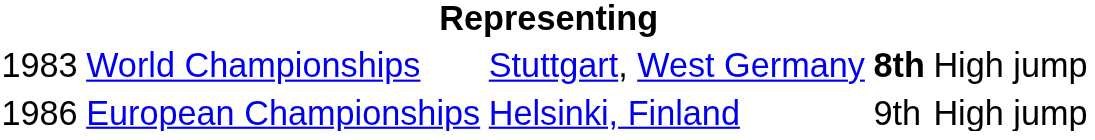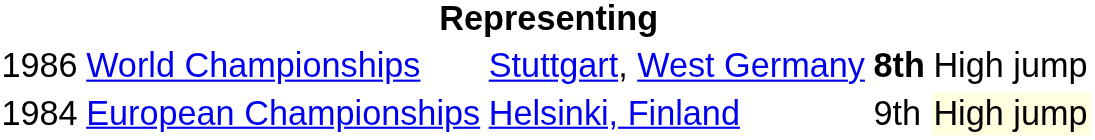 <table>
 <tr>
 <th colspan="6">Representing </th>
 </tr>
 <tr>
-<td>1983</td>
+<td>1986</td>
 <td><a href='#'>World Championships</a></td>
 <td><a href='#'>Stuttgart</a>, <a href='#'>West Germany</a></td>
 <td><strong>8th</strong></td>
 <td>High jump</td>
 <td></td>
 </tr>
 <tr>
-<td>1986</td>
+<td>1984</td>
 <td><a href='#'>European Championships</a></td>
 <td><a href='#'>Helsinki, Finland</a></td>
 <td>9th</td>
-<td>High jump</td>
+<td style="background: lightyellow;">High jump</td>
 <td></td>
 </tr>
 </table>
